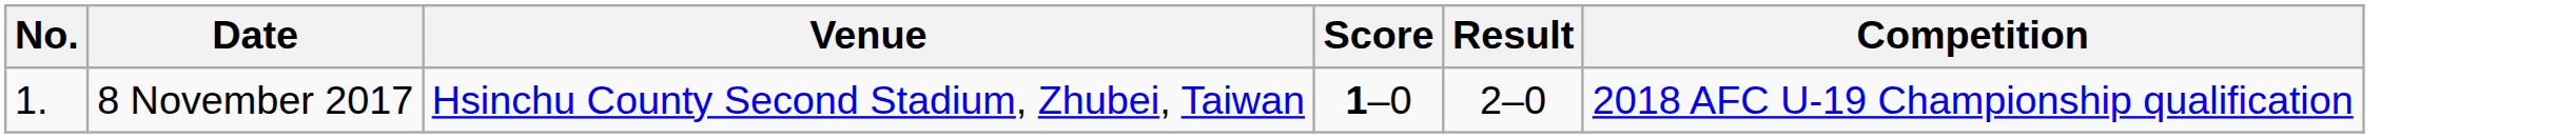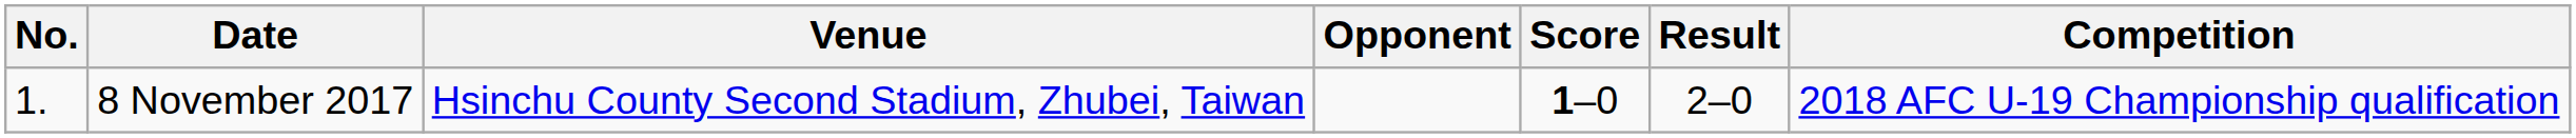 <table class="wikitable">
 <tr>
 <th>No.</th>
 <th>Date</th>
 <th>Venue</th>
+<th>Opponent</th>
 <th>Score</th>
 <th>Result</th>
 <th>Competition</th>
 </tr>
 <tr>
 <td>1.</td>
 <td>8 November 2017</td>
 <td><a href='#'>Hsinchu County Second Stadium</a>, <a href='#'>Zhubei</a>, <a href='#'>Taiwan</a></td>
+<td></td>
 <td align=center><strong>1</strong>–0</td>
 <td align=center>2–0</td>
 <td><a href='#'>2018 AFC U-19 Championship qualification</a></td>
 </tr>
 </table>
